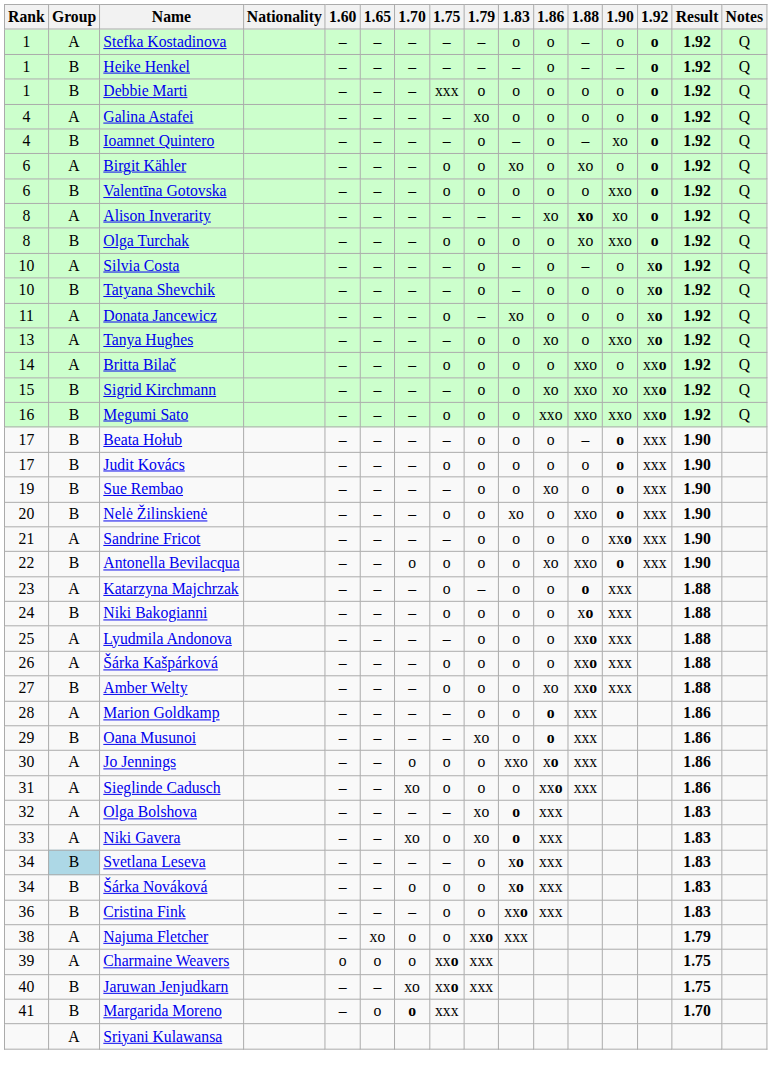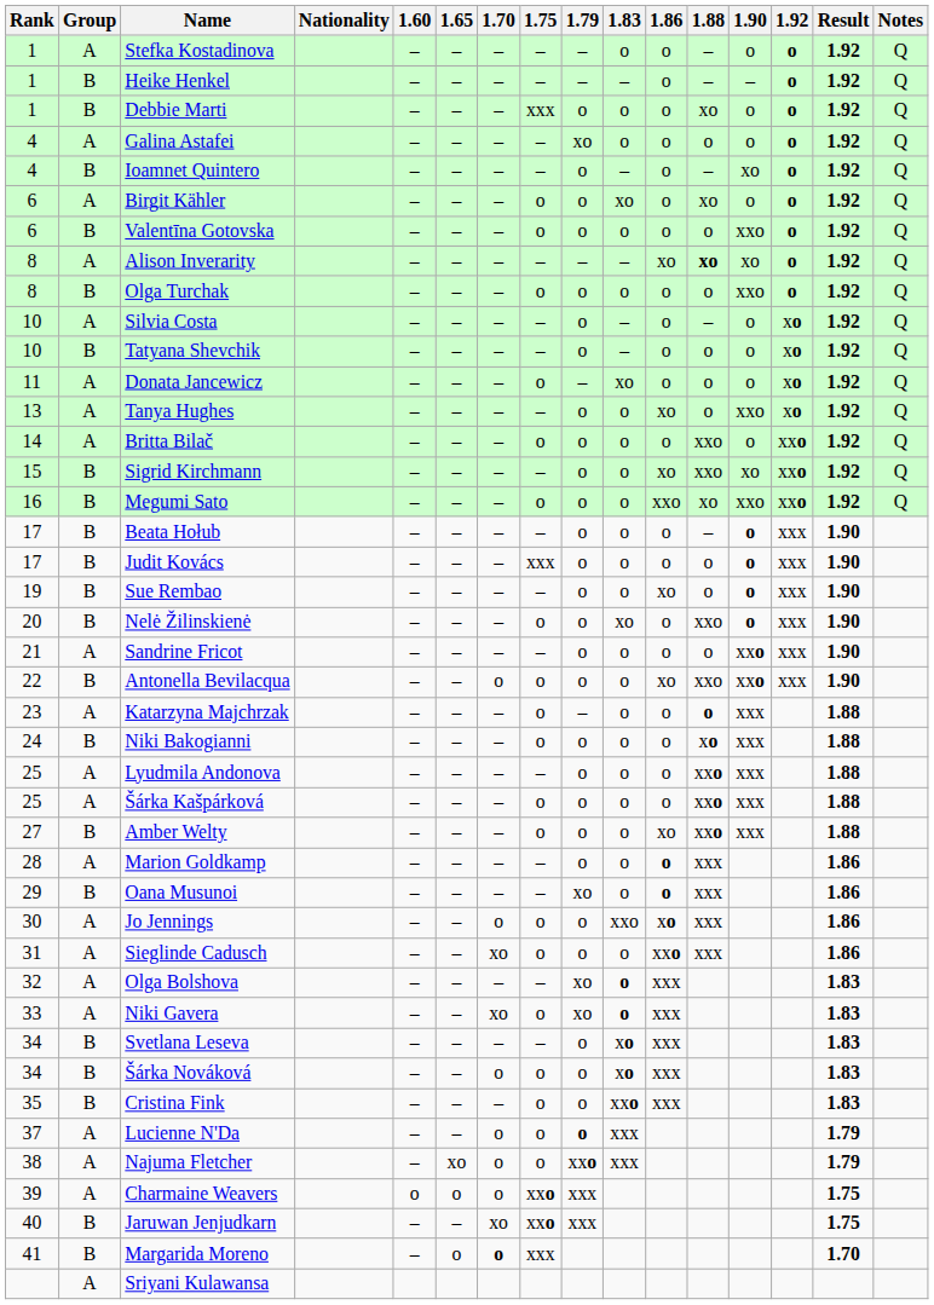 <table class="wikitable sortable" style="text-align:center">
 <tr>
 <th>Rank</th>
 <th>Group</th>
 <th>Name</th>
 <th>Nationality</th>
 <th>1.60</th>
 <th>1.65</th>
 <th>1.70</th>
 <th>1.75</th>
 <th>1.79</th>
 <th>1.83</th>
 <th>1.86</th>
 <th>1.88</th>
 <th>1.90</th>
 <th>1.92</th>
 <th>Result</th>
 <th>Notes</th>
 </tr>
 <tr bgcolor=ccffcc>
 <td>1</td>
 <td>A</td>
 <td align=left><a href='#'>Stefka Kostadinova</a></td>
 <td align=left></td>
 <td>–</td>
 <td>–</td>
 <td>–</td>
 <td>–</td>
 <td>–</td>
 <td>o</td>
 <td>o</td>
 <td>–</td>
 <td>o</td>
 <td><strong>o</strong></td>
 <td><strong>1.92</strong></td>
 <td>Q</td>
 </tr>
 <tr bgcolor=ccffcc>
 <td>1</td>
 <td>B</td>
 <td align=left><a href='#'>Heike Henkel</a></td>
 <td align=left></td>
 <td>–</td>
 <td>–</td>
 <td>–</td>
 <td>–</td>
 <td>–</td>
 <td>–</td>
 <td>o</td>
 <td>–</td>
 <td>–</td>
 <td><strong>o</strong></td>
 <td><strong>1.92</strong></td>
 <td>Q</td>
 </tr>
 <tr bgcolor=ccffcc>
 <td>1</td>
 <td>B</td>
 <td align=left><a href='#'>Debbie Marti</a></td>
 <td align=left></td>
 <td>–</td>
 <td>–</td>
 <td>–</td>
 <td>xxx</td>
 <td>o</td>
 <td>o</td>
 <td>o</td>
-<td>o</td>
+<td>xo</td>
 <td>o</td>
 <td><strong>o</strong></td>
 <td><strong>1.92</strong></td>
 <td>Q</td>
 </tr>
 <tr bgcolor=ccffcc>
 <td>4</td>
 <td>A</td>
 <td align=left><a href='#'>Galina Astafei</a></td>
 <td align=left></td>
 <td>–</td>
 <td>–</td>
 <td>–</td>
 <td>–</td>
 <td>xo</td>
 <td>o</td>
 <td>o</td>
 <td>o</td>
 <td>o</td>
 <td><strong>o</strong></td>
 <td><strong>1.92</strong></td>
 <td>Q</td>
 </tr>
 <tr bgcolor=ccffcc>
 <td>4</td>
 <td>B</td>
 <td align=left><a href='#'>Ioamnet Quintero</a></td>
 <td align=left></td>
 <td>–</td>
 <td>–</td>
 <td>–</td>
 <td>–</td>
 <td>o</td>
 <td>–</td>
 <td>o</td>
 <td>–</td>
 <td>xo</td>
 <td><strong>o</strong></td>
 <td><strong>1.92</strong></td>
 <td>Q</td>
 </tr>
 <tr bgcolor=ccffcc>
 <td>6</td>
 <td>A</td>
 <td align=left><a href='#'>Birgit Kähler</a></td>
 <td align=left></td>
 <td>–</td>
 <td>–</td>
 <td>–</td>
 <td>o</td>
 <td>o</td>
 <td>xo</td>
 <td>o</td>
 <td>xo</td>
 <td>o</td>
 <td><strong>o</strong></td>
 <td><strong>1.92</strong></td>
 <td>Q</td>
 </tr>
 <tr bgcolor=ccffcc>
 <td>6</td>
 <td>B</td>
 <td align=left><a href='#'>Valentīna Gotovska</a></td>
 <td align=left></td>
 <td>–</td>
 <td>–</td>
 <td>–</td>
 <td>o</td>
 <td>o</td>
 <td>o</td>
 <td>o</td>
 <td>o</td>
 <td>xxo</td>
 <td><strong>o</strong></td>
 <td><strong>1.92</strong></td>
 <td>Q</td>
 </tr>
 <tr bgcolor=ccffcc>
 <td>8</td>
 <td>A</td>
 <td align=left><a href='#'>Alison Inverarity</a></td>
 <td align=left></td>
 <td>–</td>
 <td>–</td>
 <td>–</td>
 <td>–</td>
 <td>–</td>
 <td>–</td>
 <td>xo</td>
 <td><strong>xo</strong></td>
 <td>xo</td>
 <td><strong>o</strong></td>
 <td><strong>1.92</strong></td>
 <td>Q</td>
 </tr>
 <tr bgcolor=ccffcc>
 <td>8</td>
 <td>B</td>
 <td align=left><a href='#'>Olga Turchak</a></td>
 <td align=left></td>
 <td>–</td>
 <td>–</td>
 <td>–</td>
 <td>o</td>
 <td>o</td>
 <td>o</td>
 <td>o</td>
-<td>xo</td>
+<td>o</td>
 <td>xxo</td>
 <td><strong>o</strong></td>
 <td><strong>1.92</strong></td>
 <td>Q</td>
 </tr>
 <tr bgcolor=ccffcc>
 <td>10</td>
 <td>A</td>
 <td align=left><a href='#'>Silvia Costa</a></td>
 <td align=left></td>
 <td>–</td>
 <td>–</td>
 <td>–</td>
 <td>–</td>
 <td>o</td>
 <td>–</td>
 <td>o</td>
 <td>–</td>
 <td>o</td>
 <td>x<strong>o</strong></td>
 <td><strong>1.92</strong></td>
 <td>Q</td>
 </tr>
 <tr bgcolor=ccffcc>
 <td>10</td>
 <td>B</td>
 <td align=left><a href='#'>Tatyana Shevchik</a></td>
 <td align=left></td>
 <td>–</td>
 <td>–</td>
 <td>–</td>
 <td>–</td>
 <td>o</td>
 <td>–</td>
 <td>o</td>
 <td>o</td>
 <td>o</td>
 <td>x<strong>o</strong></td>
 <td><strong>1.92</strong></td>
 <td>Q</td>
 </tr>
 <tr bgcolor=ccffcc>
 <td>11</td>
 <td>A</td>
 <td align=left><a href='#'>Donata Jancewicz</a></td>
 <td align=left></td>
 <td>–</td>
 <td>–</td>
 <td>–</td>
 <td>o</td>
 <td>–</td>
 <td>xo</td>
 <td>o</td>
 <td>o</td>
 <td>o</td>
 <td>x<strong>o</strong></td>
 <td><strong>1.92</strong></td>
 <td>Q</td>
 </tr>
 <tr bgcolor=ccffcc>
 <td>13</td>
 <td>A</td>
 <td align=left><a href='#'>Tanya Hughes</a></td>
 <td align=left></td>
 <td>–</td>
 <td>–</td>
 <td>–</td>
 <td>–</td>
 <td>o</td>
 <td>o</td>
 <td>xo</td>
 <td>o</td>
 <td>xxo</td>
 <td>x<strong>o</strong></td>
 <td><strong>1.92</strong></td>
 <td>Q</td>
 </tr>
 <tr bgcolor=ccffcc>
 <td>14</td>
 <td>A</td>
 <td align=left><a href='#'>Britta Bilač</a></td>
 <td align=left></td>
 <td>–</td>
 <td>–</td>
 <td>–</td>
 <td>o</td>
 <td>o</td>
 <td>o</td>
 <td>o</td>
 <td>xxo</td>
 <td>o</td>
 <td>xx<strong>o</strong></td>
 <td><strong>1.92</strong></td>
 <td>Q</td>
 </tr>
 <tr bgcolor=ccffcc>
 <td>15</td>
 <td>B</td>
 <td align=left><a href='#'>Sigrid Kirchmann</a></td>
 <td align=left></td>
 <td>–</td>
 <td>–</td>
 <td>–</td>
 <td>–</td>
 <td>o</td>
 <td>o</td>
 <td>xo</td>
 <td>xxo</td>
 <td>xo</td>
 <td>xx<strong>o</strong></td>
 <td><strong>1.92</strong></td>
 <td>Q</td>
 </tr>
 <tr bgcolor=ccffcc>
 <td>16</td>
 <td>B</td>
 <td align=left><a href='#'>Megumi Sato</a></td>
 <td align=left></td>
 <td>–</td>
 <td>–</td>
 <td>–</td>
 <td>o</td>
 <td>o</td>
 <td>o</td>
 <td>xxo</td>
-<td>xxo</td>
+<td>xo</td>
 <td>xxo</td>
 <td>xx<strong>o</strong></td>
 <td><strong>1.92</strong></td>
 <td>Q</td>
 </tr>
 <tr>
 <td>17</td>
 <td>B</td>
 <td align=left><a href='#'>Beata Hołub</a></td>
 <td align=left></td>
 <td>–</td>
 <td>–</td>
 <td>–</td>
 <td>–</td>
 <td>o</td>
 <td>o</td>
 <td>o</td>
 <td>–</td>
 <td><strong>o</strong></td>
 <td>xxx</td>
 <td><strong>1.90</strong></td>
 <td></td>
 </tr>
 <tr>
 <td>17</td>
 <td>B</td>
 <td align=left><a href='#'>Judit Kovács</a></td>
 <td align=left></td>
 <td>–</td>
 <td>–</td>
 <td>–</td>
-<td>o</td>
+<td>xxx</td>
 <td>o</td>
 <td>o</td>
 <td>o</td>
 <td>o</td>
 <td><strong>o</strong></td>
 <td>xxx</td>
 <td><strong>1.90</strong></td>
 <td></td>
 </tr>
 <tr>
 <td>19</td>
 <td>B</td>
 <td align=left><a href='#'>Sue Rembao</a></td>
 <td align=left></td>
 <td>–</td>
 <td>–</td>
 <td>–</td>
 <td>–</td>
 <td>o</td>
 <td>o</td>
 <td>xo</td>
 <td>o</td>
 <td><strong>o</strong></td>
 <td>xxx</td>
 <td><strong>1.90</strong></td>
 <td></td>
 </tr>
 <tr>
 <td>20</td>
 <td>B</td>
 <td align=left><a href='#'>Nelė Žilinskienė</a></td>
 <td align=left></td>
 <td>–</td>
 <td>–</td>
 <td>–</td>
 <td>o</td>
 <td>o</td>
 <td>xo</td>
 <td>o</td>
 <td>xxo</td>
 <td><strong>o</strong></td>
 <td>xxx</td>
 <td><strong>1.90</strong></td>
 <td></td>
 </tr>
 <tr>
 <td>21</td>
 <td>A</td>
 <td align=left><a href='#'>Sandrine Fricot</a></td>
 <td align=left></td>
 <td>–</td>
 <td>–</td>
 <td>–</td>
 <td>–</td>
 <td>o</td>
 <td>o</td>
 <td>o</td>
 <td>o</td>
 <td>xx<strong>o</strong></td>
 <td>xxx</td>
 <td><strong>1.90</strong></td>
 <td></td>
 </tr>
 <tr>
 <td>22</td>
 <td>B</td>
 <td align=left><a href='#'>Antonella Bevilacqua</a></td>
 <td align=left></td>
 <td>–</td>
 <td>–</td>
 <td>o</td>
 <td>o</td>
 <td>o</td>
 <td>o</td>
 <td>xo</td>
 <td>xxo</td>
-<td><strong>o</strong></td>
+<td>xx<strong>o</strong></td>
 <td>xxx</td>
 <td><strong>1.90</strong></td>
 <td></td>
 </tr>
 <tr>
 <td>23</td>
 <td>A</td>
 <td align=left><a href='#'>Katarzyna Majchrzak</a></td>
 <td align=left></td>
 <td>–</td>
 <td>–</td>
 <td>–</td>
 <td>o</td>
 <td>–</td>
 <td>o</td>
 <td>o</td>
 <td><strong>o</strong></td>
 <td>xxx</td>
 <td></td>
 <td><strong>1.88</strong></td>
 <td></td>
 </tr>
 <tr>
 <td>24</td>
 <td>B</td>
 <td align=left><a href='#'>Niki Bakogianni</a></td>
 <td align=left></td>
 <td>–</td>
 <td>–</td>
 <td>–</td>
 <td>o</td>
 <td>o</td>
 <td>o</td>
 <td>o</td>
 <td>x<strong>o</strong></td>
 <td>xxx</td>
 <td></td>
 <td><strong>1.88</strong></td>
 <td></td>
 </tr>
 <tr>
 <td>25</td>
 <td>A</td>
 <td align=left><a href='#'>Lyudmila Andonova</a></td>
 <td align=left></td>
 <td>–</td>
 <td>–</td>
 <td>–</td>
 <td>–</td>
 <td>o</td>
 <td>o</td>
 <td>o</td>
 <td>xx<strong>o</strong></td>
 <td>xxx</td>
 <td></td>
 <td><strong>1.88</strong></td>
 <td></td>
 </tr>
 <tr>
-<td>26</td>
+<td>25</td>
 <td>A</td>
 <td align=left><a href='#'>Šárka Kašpárková</a></td>
 <td align=left></td>
 <td>–</td>
 <td>–</td>
 <td>–</td>
 <td>o</td>
 <td>o</td>
 <td>o</td>
 <td>o</td>
 <td>xx<strong>o</strong></td>
 <td>xxx</td>
 <td></td>
 <td><strong>1.88</strong></td>
 <td></td>
 </tr>
 <tr>
 <td>27</td>
 <td>B</td>
 <td align=left><a href='#'>Amber Welty</a></td>
 <td align=left></td>
 <td>–</td>
 <td>–</td>
 <td>–</td>
 <td>o</td>
 <td>o</td>
 <td>o</td>
 <td>xo</td>
 <td>xx<strong>o</strong></td>
 <td>xxx</td>
 <td></td>
 <td><strong>1.88</strong></td>
 <td></td>
 </tr>
 <tr>
 <td>28</td>
 <td>A</td>
 <td align=left><a href='#'>Marion Goldkamp</a></td>
 <td align=left></td>
 <td>–</td>
 <td>–</td>
 <td>–</td>
 <td>–</td>
 <td>o</td>
 <td>o</td>
 <td><strong>o</strong></td>
 <td>xxx</td>
 <td></td>
 <td></td>
 <td><strong>1.86</strong></td>
 <td></td>
 </tr>
 <tr>
 <td>29</td>
 <td>B</td>
 <td align=left><a href='#'>Oana Musunoi</a></td>
 <td align=left></td>
 <td>–</td>
 <td>–</td>
 <td>–</td>
 <td>–</td>
 <td>xo</td>
 <td>o</td>
 <td><strong>o</strong></td>
 <td>xxx</td>
 <td></td>
 <td></td>
 <td><strong>1.86</strong></td>
 <td></td>
 </tr>
 <tr>
 <td>30</td>
 <td>A</td>
 <td align=left><a href='#'>Jo Jennings</a></td>
 <td align=left></td>
 <td>–</td>
 <td>–</td>
 <td>o</td>
 <td>o</td>
 <td>o</td>
 <td>xxo</td>
 <td>x<strong>o</strong></td>
 <td>xxx</td>
 <td></td>
 <td></td>
 <td><strong>1.86</strong></td>
 <td></td>
 </tr>
 <tr>
 <td>31</td>
 <td>A</td>
 <td align=left><a href='#'>Sieglinde Cadusch</a></td>
 <td align=left></td>
 <td>–</td>
 <td>–</td>
 <td>xo</td>
 <td>o</td>
 <td>o</td>
 <td>o</td>
 <td>xx<strong>o</strong></td>
 <td>xxx</td>
 <td></td>
 <td></td>
 <td><strong>1.86</strong></td>
 <td></td>
 </tr>
 <tr>
 <td>32</td>
 <td>A</td>
 <td align=left><a href='#'>Olga Bolshova</a></td>
 <td align=left></td>
 <td>–</td>
 <td>–</td>
 <td>–</td>
 <td>–</td>
 <td>xo</td>
 <td><strong>o</strong></td>
 <td>xxx</td>
 <td></td>
 <td></td>
 <td></td>
 <td><strong>1.83</strong></td>
 <td></td>
 </tr>
 <tr>
 <td>33</td>
 <td>A</td>
 <td align=left><a href='#'>Niki Gavera</a></td>
 <td align=left></td>
 <td>–</td>
 <td>–</td>
 <td>xo</td>
 <td>o</td>
 <td>xo</td>
 <td><strong>o</strong></td>
 <td>xxx</td>
 <td></td>
 <td></td>
 <td></td>
 <td><strong>1.83</strong></td>
 <td></td>
 </tr>
 <tr>
 <td>34</td>
-<td style="background: lightblue;">B</td>
+<td>B</td>
 <td align=left><a href='#'>Svetlana Leseva</a></td>
 <td align=left></td>
 <td>–</td>
 <td>–</td>
 <td>–</td>
 <td>–</td>
 <td>o</td>
 <td>x<strong>o</strong></td>
 <td>xxx</td>
 <td></td>
 <td></td>
 <td></td>
 <td><strong>1.83</strong></td>
 <td></td>
 </tr>
 <tr>
 <td>34</td>
 <td>B</td>
 <td align=left><a href='#'>Šárka Nováková</a></td>
 <td align=left></td>
 <td>–</td>
 <td>–</td>
 <td>o</td>
 <td>o</td>
 <td>o</td>
 <td>x<strong>o</strong></td>
 <td>xxx</td>
 <td></td>
 <td></td>
 <td></td>
 <td><strong>1.83</strong></td>
 <td></td>
 </tr>
 <tr>
-<td>36</td>
+<td>35</td>
 <td>B</td>
 <td align=left><a href='#'>Cristina Fink</a></td>
 <td align=left></td>
 <td>–</td>
 <td>–</td>
 <td>–</td>
 <td>o</td>
 <td>o</td>
 <td>xx<strong>o</strong></td>
 <td>xxx</td>
 <td></td>
 <td></td>
 <td></td>
 <td><strong>1.83</strong></td>
+<td></td>
+</tr>
+<tr>
+<td>37</td>
+<td>A</td>
+<td align=left><a href='#'>Lucienne N'Da</a></td>
+<td align=left></td>
+<td>–</td>
+<td>–</td>
+<td>o</td>
+<td>o</td>
+<td><strong>o</strong></td>
+<td>xxx</td>
+<td></td>
+<td></td>
+<td></td>
+<td></td>
+<td><strong>1.79</strong></td>
 <td></td>
 </tr>
 <tr>
 <td>38</td>
 <td>A</td>
 <td align=left><a href='#'>Najuma Fletcher</a></td>
 <td align=left></td>
 <td>–</td>
 <td>xo</td>
 <td>o</td>
 <td>o</td>
 <td>xx<strong>o</strong></td>
 <td>xxx</td>
 <td></td>
 <td></td>
 <td></td>
 <td></td>
 <td><strong>1.79</strong></td>
 <td></td>
 </tr>
 <tr>
 <td>39</td>
 <td>A</td>
 <td align=left><a href='#'>Charmaine Weavers</a></td>
 <td align=left></td>
 <td>o</td>
 <td>o</td>
 <td>o</td>
 <td>xx<strong>o</strong></td>
 <td>xxx</td>
 <td></td>
 <td></td>
 <td></td>
 <td></td>
 <td></td>
 <td><strong>1.75</strong></td>
 <td></td>
 </tr>
 <tr>
 <td>40</td>
 <td>B</td>
 <td align=left><a href='#'>Jaruwan Jenjudkarn</a></td>
 <td align=left></td>
 <td>–</td>
 <td>–</td>
 <td>xo</td>
 <td>xx<strong>o</strong></td>
 <td>xxx</td>
 <td></td>
 <td></td>
 <td></td>
 <td></td>
 <td></td>
 <td><strong>1.75</strong></td>
 <td></td>
 </tr>
 <tr>
 <td>41</td>
 <td>B</td>
 <td align=left><a href='#'>Margarida Moreno</a></td>
 <td align=left></td>
 <td>–</td>
 <td>o</td>
 <td><strong>o</strong></td>
 <td>xxx</td>
 <td></td>
 <td></td>
 <td></td>
 <td></td>
 <td></td>
 <td></td>
 <td><strong>1.70</strong></td>
 <td></td>
 </tr>
 <tr>
 <td></td>
 <td>A</td>
 <td align=left><a href='#'>Sriyani Kulawansa</a></td>
 <td align=left></td>
 <td></td>
 <td></td>
 <td></td>
 <td></td>
 <td></td>
 <td></td>
 <td></td>
 <td></td>
 <td></td>
 <td></td>
 <td><strong></strong></td>
 <td></td>
 </tr>
 </table>
